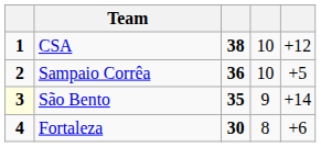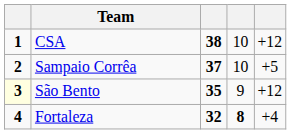 <table class="wikitable" style="text-align: center;">
 <tr>
 <th width=20></th>
 <th width=165>Team</th>
 <th width=20></th>
 <th width=20></th>
 <th width=20></th>
 </tr>
 <tr>
 <td><strong>1</strong></td>
 <td align=left> <a href='#'>CSA</a></td>
 <td><strong>38</strong></td>
 <td>10</td>
 <td>+12</td>
 </tr>
 <tr>
 <td><strong>2</strong></td>
 <td align=left> <a href='#'>Sampaio Corrêa</a></td>
-<td><strong>36</strong></td>
+<td><strong>37</strong></td>
 <td>10</td>
 <td>+5</td>
 </tr>
 <tr>
 <td style="background: lightyellow;"><strong>3</strong></td>
 <td align=left> <a href='#'>São Bento</a></td>
 <td><strong>35</strong></td>
 <td>9</td>
-<td>+14</td>
+<td>+12</td>
 </tr>
 <tr>
 <td><strong>4</strong></td>
 <td align=left> <a href='#'>Fortaleza</a></td>
-<td><strong>30</strong></td>
-<td>8</td>
-<td>+6</td>
+<td><strong>32</strong></td>
+<td><strong>8</strong></td>
+<td>+4</td>
 </tr>
 </table>
